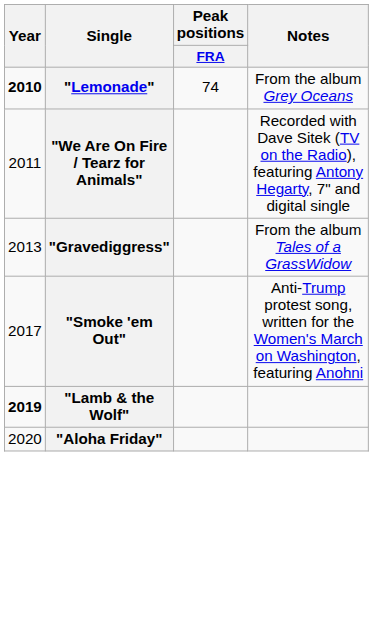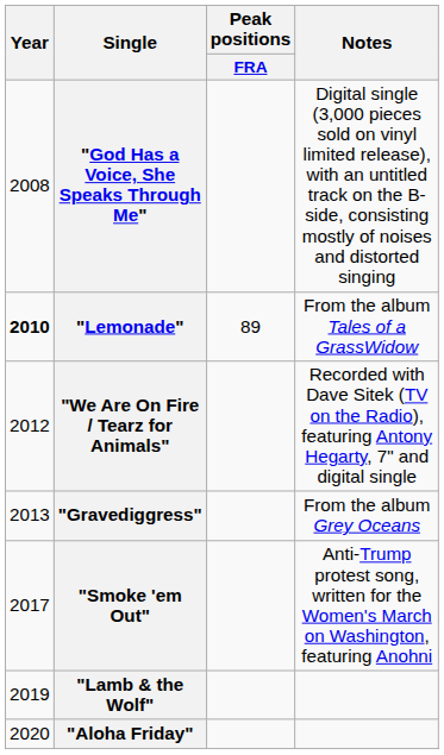 <table class="wikitable plainrowheaders">
 <tr>
 <th rowspan="2" style="text-align:center; width:20px;">Year</th>
 <th rowspan="2" style="text-align:center; width:120px;">Single</th>
 <th style="text-align:center; width:30px;">Peak positions</th>
 <th rowspan="2" style="text-align:center; width:120px;">Notes</th>
 </tr>
 <tr>
 <th scope="col" style="width:3em;font-size:90%;"><a href='#'>FRA</a><br></th>
 </tr>
 <tr>
+<td style="text-align:center;">2008</td>
+<th scope="row">"<a href='#'>God Has a Voice, She Speaks Through Me</a>"</th>
+<td style="text-align:center;"></td>
+<td style="text-align:center;">Digital single (3,000 pieces sold on vinyl limited release), with an untitled track on the B-side, consisting mostly of noises and distorted singing</td>
+</tr>
+<tr>
 <td style="text-align:center;"><strong>2010</strong></td>
 <th scope="row">"<a href='#'>Lemonade</a>"</th>
-<td style="text-align:center;">74</td>
-<td style="text-align:center;">From the album <em><a href='#'>Grey Oceans</a></em></td>
+<td style="text-align:center;">89</td>
+<td style="text-align:center;">From the album <em><a href='#'>Tales of a GrassWidow</a></em></td>
 </tr>
 <tr>
-<td style="text-align:center;">2011</td>
+<td style="text-align:center;">2012</td>
 <th scope="row">"We Are On Fire / Tearz for Animals"</th>
 <td style="text-align:center;"></td>
 <td style="text-align:center;">Recorded with Dave Sitek (<a href='#'>TV on the Radio</a>), featuring <a href='#'>Antony Hegarty</a>, 7" and digital single</td>
 </tr>
 <tr>
 <td style="text-align:center;">2013</td>
 <th scope="row">"Gravediggress"</th>
 <td style="text-align:center;"></td>
-<td style="text-align:center;">From the album <em><a href='#'>Tales of a GrassWidow</a></em></td>
+<td style="text-align:center;">From the album <em><a href='#'>Grey Oceans</a></em></td>
 </tr>
 <tr>
 <td style="text-align:center;">2017</td>
 <th scope="row">"Smoke 'em Out"</th>
 <td style="text-align:center;"></td>
 <td style="text-align:center;">Anti-<a href='#'>Trump</a> protest song, written for the <a href='#'>Women's March on Washington</a>, featuring <a href='#'>Anohni</a></td>
 </tr>
 <tr>
-<td style="text-align:center;"><strong>2019</strong></td>
+<td style="text-align:center;">2019</td>
 <th scope="row">"Lamb & the Wolf"</th>
 <td style="text-align:center;"></td>
 <td style="text-align:center;"></td>
 </tr>
 <tr>
 <td style="text-align:center;">2020</td>
 <th scope="row">"Aloha Friday"</th>
 <td style="text-align:center;"></td>
 <td style="text-align:center;"></td>
 </tr>
 </table>
